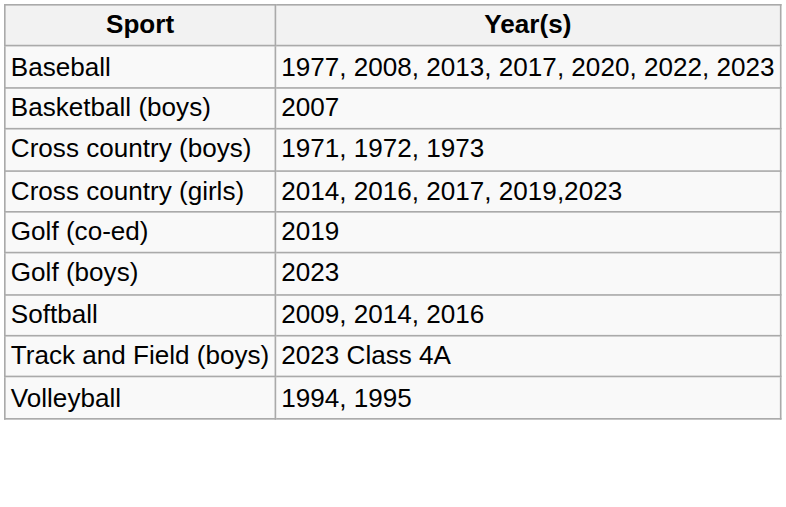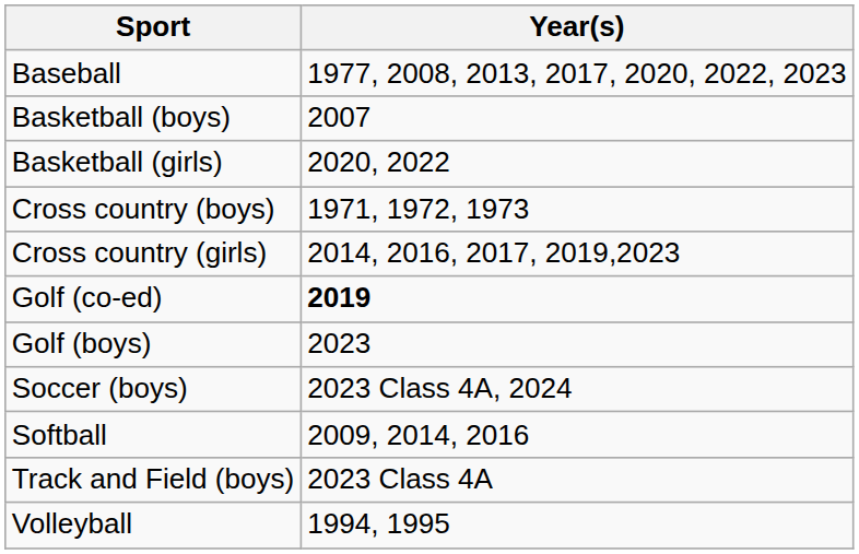 <table class="wikitable">
 <tr>
 <th>Sport</th>
 <th>Year(s)</th>
 </tr>
 <tr>
 <td>Baseball</td>
 <td>1977, 2008, 2013, 2017, 2020, 2022, 2023</td>
 </tr>
 <tr>
 <td>Basketball (boys)</td>
 <td>2007</td>
 </tr>
 <tr>
+<td>Basketball (girls)</td>
+<td>2020, 2022</td>
+</tr>
+<tr>
 <td>Cross country (boys)</td>
 <td>1971, 1972, 1973</td>
 </tr>
 <tr>
 <td>Cross country (girls)</td>
 <td>2014, 2016, 2017, 2019,2023</td>
 </tr>
 <tr>
 <td>Golf (co-ed)</td>
-<td>2019</td>
+<td><strong>2019</strong></td>
 </tr>
 <tr>
 <td>Golf (boys)</td>
 <td>2023</td>
+</tr>
+<tr>
+<td>Soccer (boys)</td>
+<td>2023 Class 4A, 2024</td>
 </tr>
 <tr>
 <td>Softball</td>
 <td>2009, 2014, 2016</td>
 </tr>
 <tr>
 <td>Track and Field (boys)</td>
 <td>2023 Class 4A</td>
 </tr>
 <tr>
 <td>Volleyball</td>
 <td>1994, 1995</td>
 </tr>
 </table>
